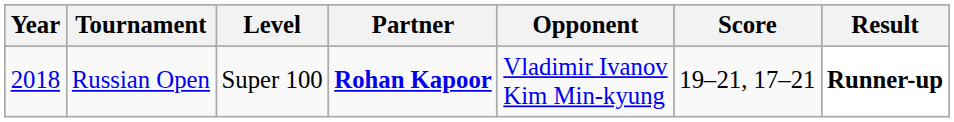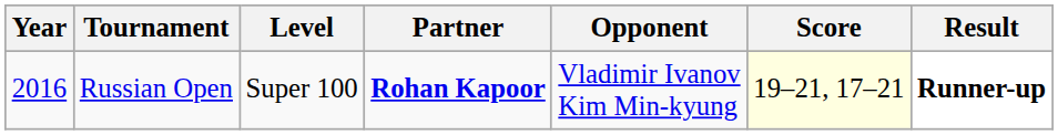 <table class="sortable wikitable" style="font-size: 90%;">
 <tr>
 <th>Year</th>
 <th>Tournament</th>
 <th>Level</th>
 <th>Partner</th>
 <th>Opponent</th>
 <th>Score</th>
 <th>Result</th>
 </tr>
 <tr>
-<td align="center"><a href='#'>2018</a></td>
+<td align="center"><a href='#'>2016</a></td>
 <td align="left"><a href='#'>Russian Open</a></td>
 <td align="left">Super 100</td>
 <td align="left"><strong> <a href='#'>Rohan Kapoor</a></strong></td>
 <td align="left"> <a href='#'>Vladimir Ivanov</a> <br>  <a href='#'>Kim Min-kyung</a></td>
-<td align="left">19–21, 17–21</td>
+<td align="left" style="background: lightyellow;">19–21, 17–21</td>
 <td style="text-align:left; background:white"> <strong>Runner-up</strong></td>
 </tr>
 </table>
